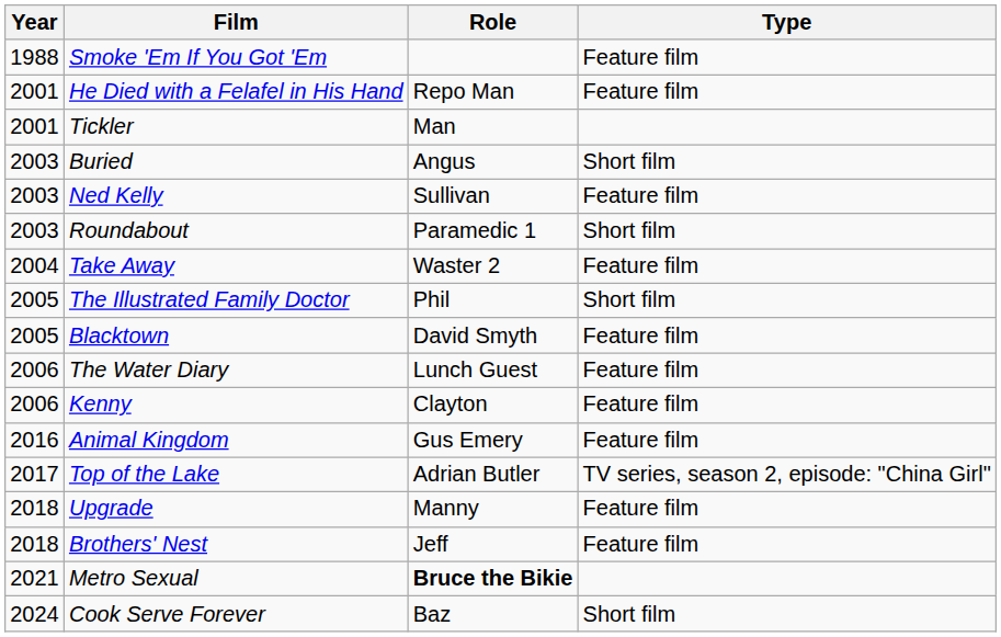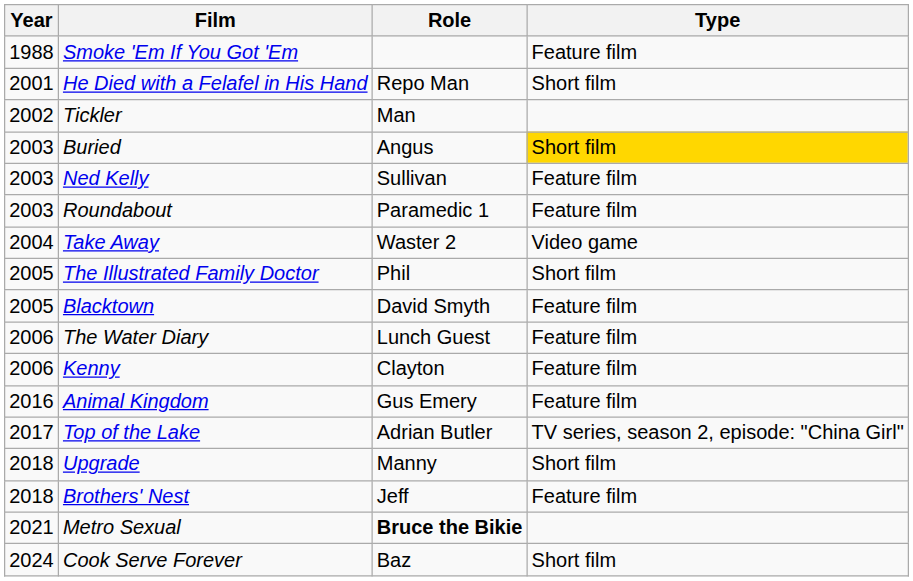 <table class="wikitable" style="text-align:left">
 <tr>
 <th>Year</th>
 <th>Film</th>
 <th>Role</th>
 <th>Type</th>
 </tr>
 <tr>
 <td>1988</td>
 <td><em><a href='#'>Smoke 'Em If You Got 'Em</a></em></td>
 <td></td>
 <td>Feature film</td>
 </tr>
 <tr>
 <td>2001</td>
 <td><em><a href='#'>He Died with a Felafel in His Hand</a> </em></td>
 <td>Repo Man</td>
-<td>Feature film</td>
+<td>Short film</td>
 </tr>
 <tr>
-<td>2001</td>
+<td>2002</td>
 <td><em>Tickler</em></td>
 <td>Man</td>
 <td></td>
 </tr>
 <tr>
 <td>2003</td>
 <td><em>Buried</em></td>
 <td>Angus</td>
-<td>Short film</td>
+<td style="background: gold;">Short film</td>
 </tr>
 <tr>
 <td>2003</td>
 <td><em><a href='#'>Ned Kelly</a></em></td>
 <td>Sullivan</td>
 <td>Feature film</td>
 </tr>
 <tr>
 <td>2003</td>
 <td><em>Roundabout</em></td>
 <td>Paramedic 1</td>
-<td>Short film</td>
+<td>Feature film</td>
 </tr>
 <tr>
 <td>2004</td>
 <td><em><a href='#'>Take Away</a></em></td>
 <td>Waster 2</td>
-<td>Feature film</td>
+<td>Video game</td>
 </tr>
 <tr>
 <td>2005</td>
 <td><em><a href='#'>The Illustrated Family Doctor</a></em></td>
 <td>Phil</td>
 <td>Short film</td>
 </tr>
 <tr>
 <td>2005</td>
 <td><em><a href='#'>Blacktown</a></em></td>
 <td>David Smyth</td>
 <td>Feature film</td>
 </tr>
 <tr>
 <td>2006</td>
 <td><em>The Water Diary</em></td>
 <td>Lunch Guest</td>
 <td>Feature film</td>
 </tr>
 <tr>
 <td>2006</td>
 <td><em><a href='#'>Kenny</a></em></td>
 <td>Clayton</td>
 <td>Feature film</td>
 </tr>
 <tr>
 <td>2016</td>
 <td><em><a href='#'>Animal Kingdom</a></em></td>
 <td>Gus Emery</td>
 <td>Feature film</td>
 </tr>
 <tr>
 <td>2017</td>
 <td><em><a href='#'>Top of the Lake</a></em></td>
 <td>Adrian Butler</td>
 <td>TV series, season 2, episode: "China Girl"</td>
 </tr>
 <tr>
 <td>2018</td>
 <td><em><a href='#'>Upgrade</a></em></td>
 <td>Manny</td>
-<td>Feature film</td>
+<td>Short film</td>
 </tr>
 <tr>
 <td>2018</td>
 <td><em><a href='#'>Brothers' Nest</a></em></td>
 <td>Jeff</td>
 <td>Feature film</td>
 </tr>
 <tr>
 <td>2021</td>
 <td><em>Metro Sexual</em></td>
 <td><strong>Bruce the Bikie</strong></td>
 </tr>
 <tr>
 <td>2024</td>
 <td><em>Cook Serve Forever</em></td>
 <td>Baz</td>
 <td>Short film</td>
 </tr>
 </table>
